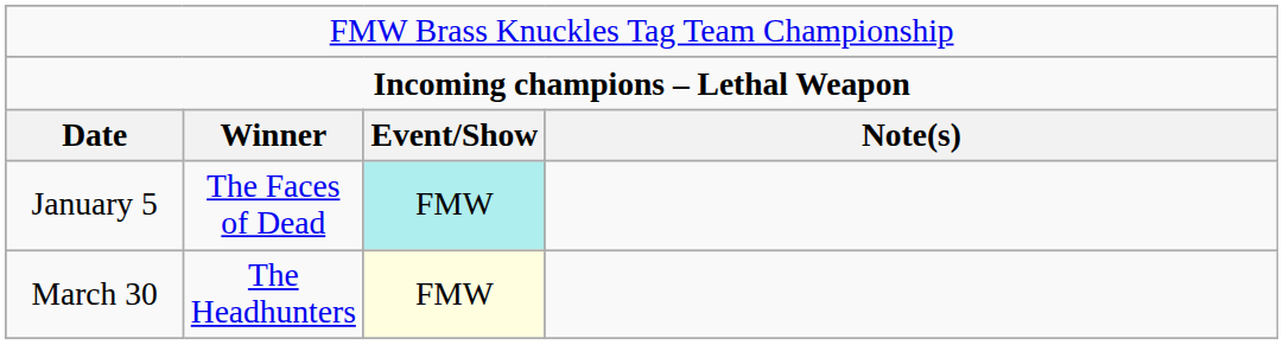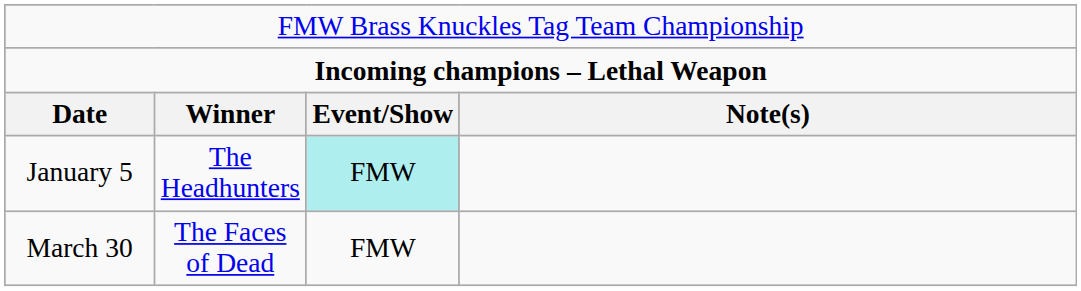 <table class="wikitable" style="text-align:center; width:100%;">
 <tr>
 <td colspan="5"><a href='#'>FMW Brass Knuckles Tag Team Championship</a></td>
 </tr>
 <tr>
 <td colspan="5"><strong>Incoming champions – Lethal Weapon </strong></td>
 </tr>
 <tr>
 <th width="14%">Date</th>
 <th width="14%">Winner</th>
 <th width="14%">Event/Show</th>
 <th width="58%">Note(s)</th>
 </tr>
 <tr>
 <td>January 5</td>
-<td><a href='#'>The Faces of Dead</a><br></td>
+<td><a href='#'>The Headhunters</a> </td>
 <td style="background: paleturquoise;">FMW</td>
 <td align="left"></td>
 </tr>
 <tr>
 <td>March 30</td>
-<td><a href='#'>The Headhunters</a> </td>
-<td style="background: lightyellow;">FMW</td>
+<td><a href='#'>The Faces of Dead</a><br></td>
+<td>FMW</td>
 <td align="left"></td>
 </tr>
 </table>
